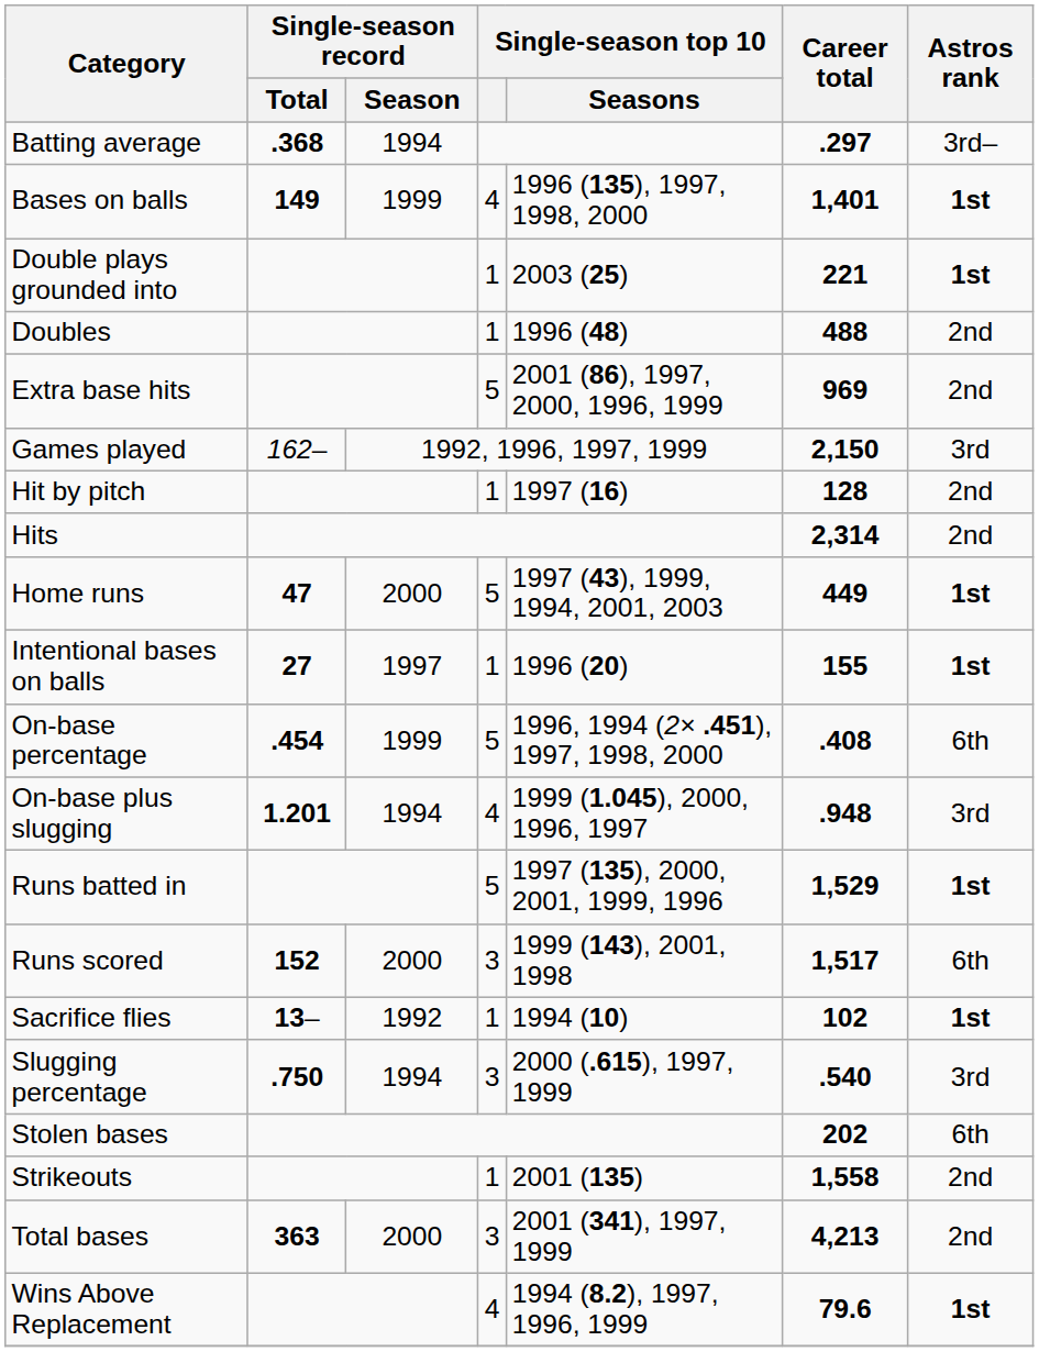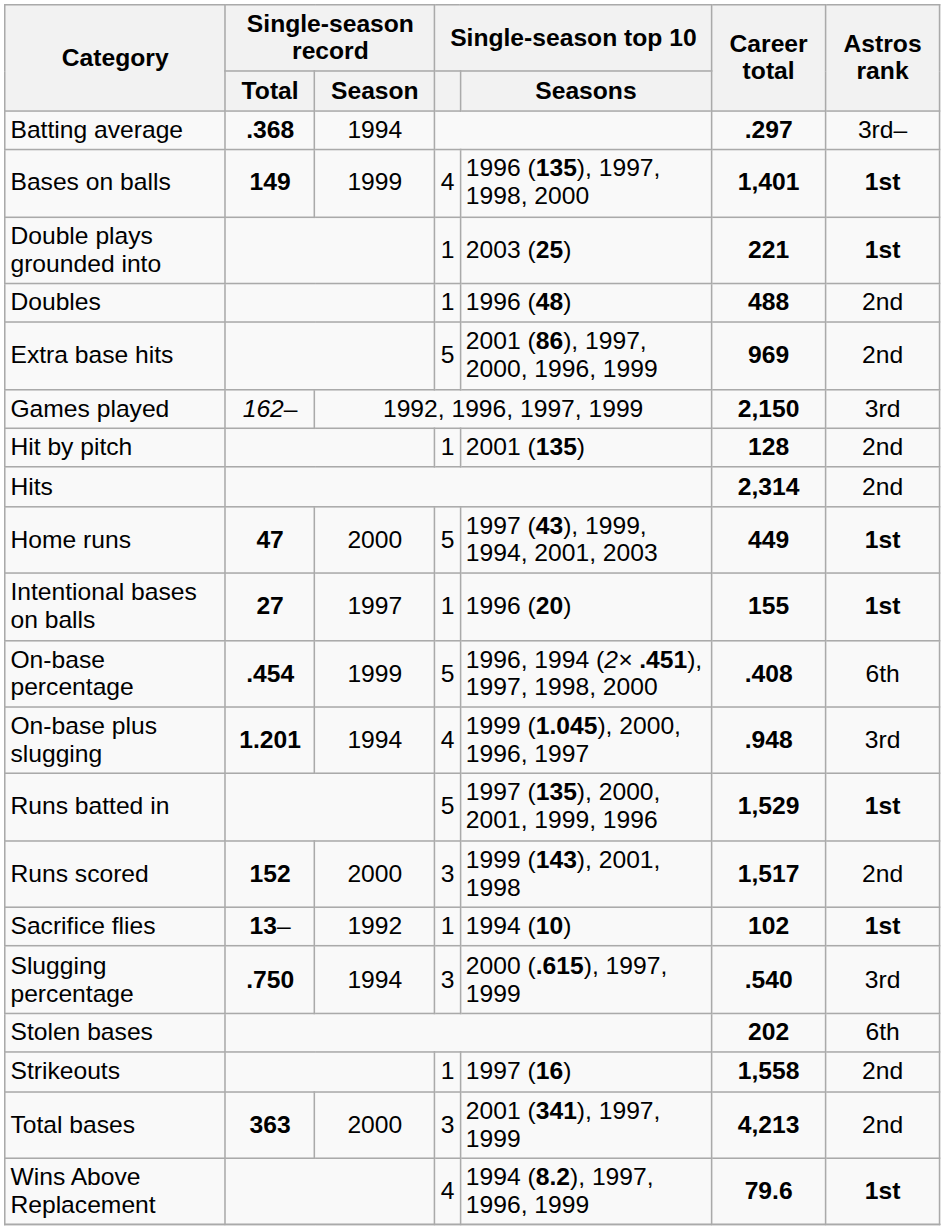 <table class="wikitable" margin: 5px; text-align: center;>
 <tr>
 <th scope="col" rowspan="2">Category</th>
 <th scope="col" colspan="2">Single-season record</th>
 <th scope="col" colspan="2">Single-season top 10</th>
 <th scope="col" rowspan="2">Career total</th>
 <th scope="col" rowspan="2">Astros rank</th>
 </tr>
 <tr>
 <th scope="col">Total</th>
 <th scope="col">Season</th>
 <th scope="col"></th>
 <th scope="col">Seasons</th>
 </tr>
 <tr>
 <td>Batting average</td>
 <td align="center"><strong>.368</strong></td>
 <td align="center">1994</td>
 <td style="text-align: center;" colspan="2"></td>
 <td align="center"><strong>.297</strong></td>
 <td align="center">3rd–</td>
 </tr>
 <tr>
 <td>Bases on balls</td>
 <td align="center"><strong>149</strong></td>
 <td align="center">1999</td>
 <td align="center">4</td>
 <td>1996 (<strong>135</strong>), 1997, 1998, 2000</td>
 <td align="center"><strong>1,401</strong></td>
 <td align="center"><strong>1st</strong></td>
 </tr>
 <tr>
 <td>Double plays grounded into</td>
 <td style="text-align: center;" colspan="2"></td>
 <td align="center">1</td>
 <td>2003 (<strong>25</strong>)</td>
 <td align="center"><strong>221</strong></td>
 <td align="center"><strong>1st</strong></td>
 </tr>
 <tr>
 <td>Doubles</td>
 <td style="text-align: center;" colspan="2"></td>
 <td align="center">1</td>
 <td>1996 (<strong>48</strong>)</td>
 <td align="center"><strong>488</strong></td>
 <td align="center">2nd</td>
 </tr>
 <tr>
 <td>Extra base hits</td>
 <td style="text-align: center;" colspan="2"></td>
 <td align="center">5</td>
 <td>2001 (<strong>86</strong>), 1997, 2000, 1996, 1999</td>
 <td align="center"><strong>969</strong></td>
 <td align="center">2nd</td>
 </tr>
 <tr>
 <td>Games played</td>
 <td align="center"><em>162</em>–</td>
 <td style="text-align: center;" colspan="3">1992, 1996, 1997, 1999</td>
 <td align="center"><strong>2,150</strong></td>
 <td align="center">3rd</td>
 </tr>
 <tr>
 <td>Hit by pitch</td>
 <td style="text-align: center;" colspan="2"></td>
 <td align="center">1</td>
-<td>1997 (<strong>16</strong>)</td>
+<td>2001 (<strong>135</strong>)</td>
 <td align="center"><strong>128</strong></td>
 <td align="center">2nd</td>
 </tr>
 <tr>
 <td>Hits</td>
 <td style="text-align: center;" colspan="4"></td>
 <td align="center"><strong>2,314</strong></td>
 <td align="center">2nd</td>
 </tr>
 <tr>
 <td>Home runs</td>
 <td align="center"><strong>47</strong></td>
 <td align="center">2000</td>
 <td align="center">5</td>
 <td>1997 (<strong>43</strong>), 1999, 1994, 2001, 2003</td>
 <td align="center"><strong>449</strong></td>
 <td align="center"><strong>1st</strong></td>
 </tr>
 <tr>
 <td>Intentional bases on balls</td>
 <td align="center"><strong>27</strong></td>
 <td align="center">1997</td>
 <td align="center">1</td>
 <td>1996 (<strong>20</strong>)</td>
 <td align="center"><strong>155</strong></td>
 <td align="center"><strong>1st</strong></td>
 </tr>
 <tr>
 <td>On-base percentage</td>
 <td align="center"><strong>.454</strong></td>
 <td align="center">1999</td>
 <td align="center">5</td>
 <td>1996, 1994 (<em>2×</em> <strong>.451</strong>), 1997, 1998, 2000</td>
 <td align="center"><strong>.408</strong></td>
 <td align="center">6th</td>
 </tr>
 <tr>
 <td>On-base plus slugging</td>
 <td align="center"><strong>1.201</strong></td>
 <td align="center">1994</td>
 <td align="center">4</td>
 <td>1999 (<strong>1.045</strong>), 2000, 1996, 1997</td>
 <td align="center"><strong>.948</strong></td>
 <td align="center">3rd</td>
 </tr>
 <tr>
 <td>Runs batted in</td>
 <td style="text-align: center;" colspan="2"></td>
 <td align="center">5</td>
 <td>1997 (<strong>135</strong>), 2000, 2001, 1999, 1996</td>
 <td align="center"><strong>1,529</strong></td>
 <td align="center"><strong>1st</strong></td>
 </tr>
 <tr>
 <td>Runs scored</td>
 <td align="center"><strong>152</strong></td>
 <td align="center">2000</td>
 <td align="center">3</td>
 <td>1999 (<strong>143</strong>), 2001, 1998</td>
 <td align="center"><strong>1,517</strong></td>
-<td align="center">6th</td>
+<td align="center">2nd</td>
 </tr>
 <tr>
 <td>Sacrifice flies</td>
 <td align="center"><strong>13</strong>–</td>
 <td align="center">1992</td>
 <td align="center">1</td>
 <td>1994 (<strong>10</strong>)</td>
 <td align="center"><strong>102</strong></td>
 <td align="center"><strong>1st</strong></td>
 </tr>
 <tr>
 <td>Slugging percentage</td>
 <td align="center"><strong>.750</strong></td>
 <td align="center">1994</td>
 <td align="center">3</td>
 <td>2000 (<strong>.615</strong>), 1997, 1999</td>
 <td align="center"><strong>.540</strong></td>
 <td align="center">3rd</td>
 </tr>
 <tr>
 <td>Stolen bases</td>
 <td style="text-align: center;" colspan="4"></td>
 <td align="center"><strong>202</strong></td>
 <td align="center">6th</td>
 </tr>
 <tr>
 <td>Strikeouts</td>
 <td style="text-align: center;" colspan="2"></td>
 <td align="center">1</td>
-<td>2001 (<strong>135</strong>)</td>
+<td>1997 (<strong>16</strong>)</td>
 <td align="center"><strong>1,558</strong></td>
 <td align="center">2nd</td>
 </tr>
 <tr>
 <td>Total bases</td>
 <td align="center"><strong>363</strong></td>
 <td align="center">2000</td>
 <td align="center">3</td>
 <td>2001 (<strong>341</strong>), 1997, 1999</td>
 <td align="center"><strong>4,213</strong></td>
 <td align="center">2nd</td>
 </tr>
 <tr>
 <td>Wins Above Replacement</td>
 <td style="text-align: center;" colspan="2"></td>
 <td align="center">4</td>
 <td>1994 (<strong>8.2</strong>), 1997, 1996, 1999</td>
 <td align="center"><strong>79.6</strong></td>
 <td align="center"><strong>1st</strong></td>
 </tr>
 <tr>
 </tr>
 </table>
